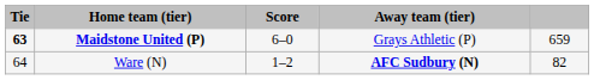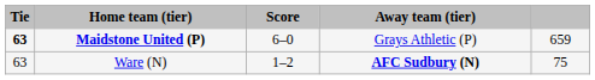 <table class="wikitable" style="width: 600px; background:WhiteSmoke; text-align:center; font-size:90%">
 <tr>
 <td scope="col" style="width:  5.00%; background:silver;"><strong>Tie</strong></td>
 <td scope="col" style="width: 36.25%; background:silver;"><strong>Home team (tier)</strong></td>
 <td scope="col" style="width: 12.50%; background:silver;"><strong>Score</strong></td>
 <td scope="col" style="width: 36.25%; background:silver;"><strong>Away team (tier)</strong></td>
 <td scope="col" style="width: 10.00%; background:silver;"><strong></strong></td>
 </tr>
 <tr>
 <td><strong>63</strong></td>
 <td><strong><a href='#'>Maidstone United</a> (P)</strong></td>
 <td>6–0</td>
 <td><a href='#'>Grays Athletic</a> (P)</td>
 <td>659</td>
 </tr>
 <tr>
-<td>64</td>
+<td>63</td>
 <td><a href='#'>Ware</a> (N)</td>
 <td>1–2</td>
 <td><strong><a href='#'>AFC Sudbury</a> (N)</strong></td>
-<td>82</td>
+<td>75</td>
 </tr>
 </table>
